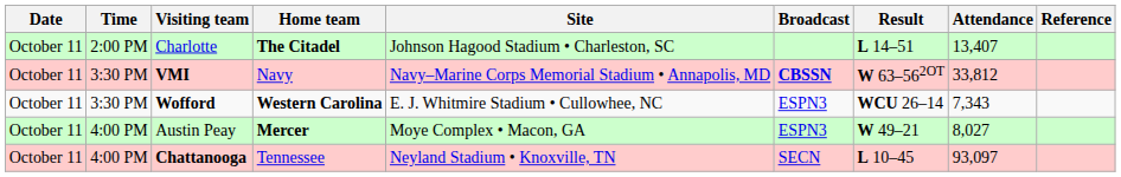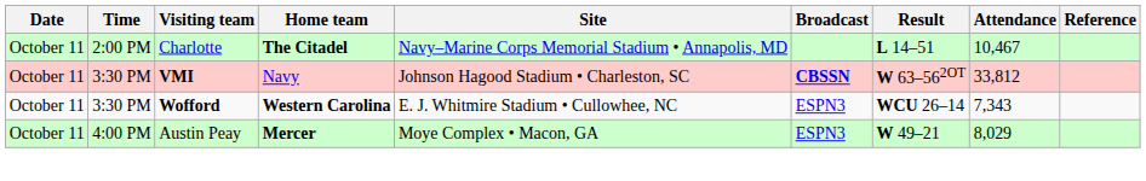 <table class="wikitable" style="font-size:95%;">
 <tr>
 <th>Date</th>
 <th>Time</th>
 <th>Visiting team</th>
 <th>Home team</th>
 <th>Site</th>
 <th>Broadcast</th>
 <th>Result</th>
 <th>Attendance</th>
 <th class="unsortable">Reference</th>
 </tr>
 <tr bgcolor=ccffcc>
 <td>October 11</td>
 <td>2:00 PM</td>
 <td><a href='#'>Charlotte</a></td>
 <td><strong>The Citadel</strong></td>
-<td>Johnson Hagood Stadium • Charleston, SC</td>
+<td><a href='#'>Navy–Marine Corps Memorial Stadium</a> • <a href='#'>Annapolis, MD</a></td>
 <td></td>
 <td><strong>L</strong> 14–51</td>
-<td>13,407</td>
+<td>10,467</td>
 <td></td>
 </tr>
 <tr bgcolor=ffcccc>
 <td>October 11</td>
 <td>3:30 PM</td>
 <td><strong>VMI</strong></td>
 <td><a href='#'>Navy</a></td>
-<td><a href='#'>Navy–Marine Corps Memorial Stadium</a> • <a href='#'>Annapolis, MD</a></td>
+<td>Johnson Hagood Stadium • Charleston, SC</td>
 <td><strong><a href='#'>CBSSN</a></strong></td>
 <td><strong>W</strong> 63–56<sup>2OT</sup></td>
 <td>33,812</td>
 <td></td>
 </tr>
 <tr bgcolor=>
 <td>October 11</td>
 <td>3:30 PM</td>
 <td><strong>Wofford</strong></td>
 <td><strong>Western Carolina</strong></td>
 <td>E. J. Whitmire Stadium • Cullowhee, NC</td>
 <td><a href='#'>ESPN3</a></td>
 <td><strong>WCU</strong> 26–14</td>
 <td>7,343</td>
 <td></td>
 </tr>
 <tr bgcolor=ccffcc>
 <td>October 11</td>
 <td>4:00 PM</td>
 <td>Austin Peay</td>
 <td><strong>Mercer</strong></td>
 <td>Moye Complex • Macon, GA</td>
 <td><a href='#'>ESPN3</a></td>
 <td><strong>W</strong> 49–21</td>
-<td>8,027</td>
-<td></td>
-</tr>
-<tr bgcolor=ffcccc>
-<td>October 11</td>
-<td>4:00 PM</td>
-<td><strong>Chattanooga</strong></td>
-<td><a href='#'>Tennessee</a></td>
-<td><a href='#'>Neyland Stadium</a> • <a href='#'>Knoxville, TN</a></td>
-<td><a href='#'>SECN</a></td>
-<td><strong>L</strong> 10–45</td>
-<td>93,097</td>
+<td>8,029</td>
 <td></td>
 </tr>
 </table>
